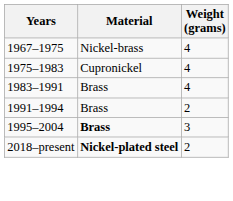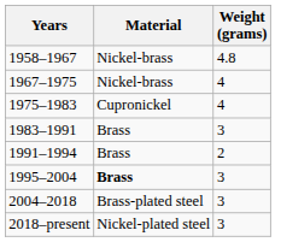 <table class="wikitable">
 <tr style="text-align: left;">
 <th>Years</th>
 <th>Material</th>
 <th>Weight<br>(grams)</th>
+</tr>
+<tr>
+<td>1958–1967</td>
+<td>Nickel-brass</td>
+<td>4.8</td>
 </tr>
 <tr>
 <td>1967–1975</td>
 <td>Nickel-brass</td>
 <td>4</td>
 </tr>
 <tr>
 <td>1975–1983</td>
 <td>Cupronickel</td>
 <td>4</td>
 </tr>
 <tr>
 <td>1983–1991</td>
 <td>Brass</td>
-<td>4</td>
+<td>3</td>
 </tr>
 <tr>
 <td>1991–1994</td>
 <td>Brass</td>
 <td>2</td>
 </tr>
 <tr>
 <td>1995–2004</td>
 <td><strong>Brass</strong></td>
 <td>3</td>
 </tr>
 <tr>
+<td>2004–2018</td>
+<td>Brass-plated steel</td>
+<td>3</td>
+</tr>
+<tr>
 <td>2018–present</td>
-<td><strong>Nickel-plated steel</strong></td>
-<td>2</td>
+<td>Nickel-plated steel</td>
+<td>3</td>
 </tr>
 </table>
